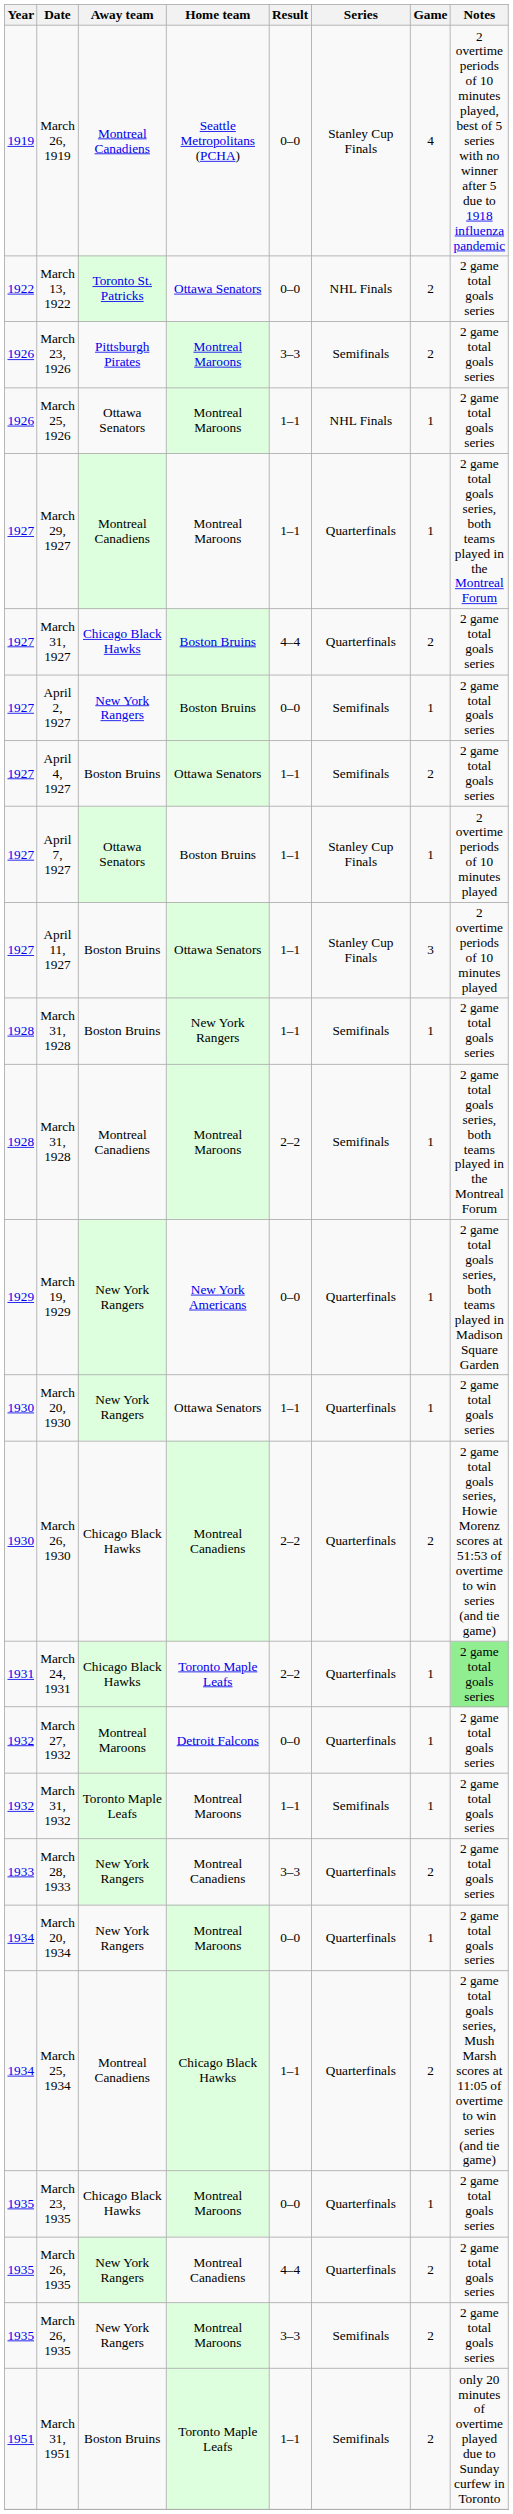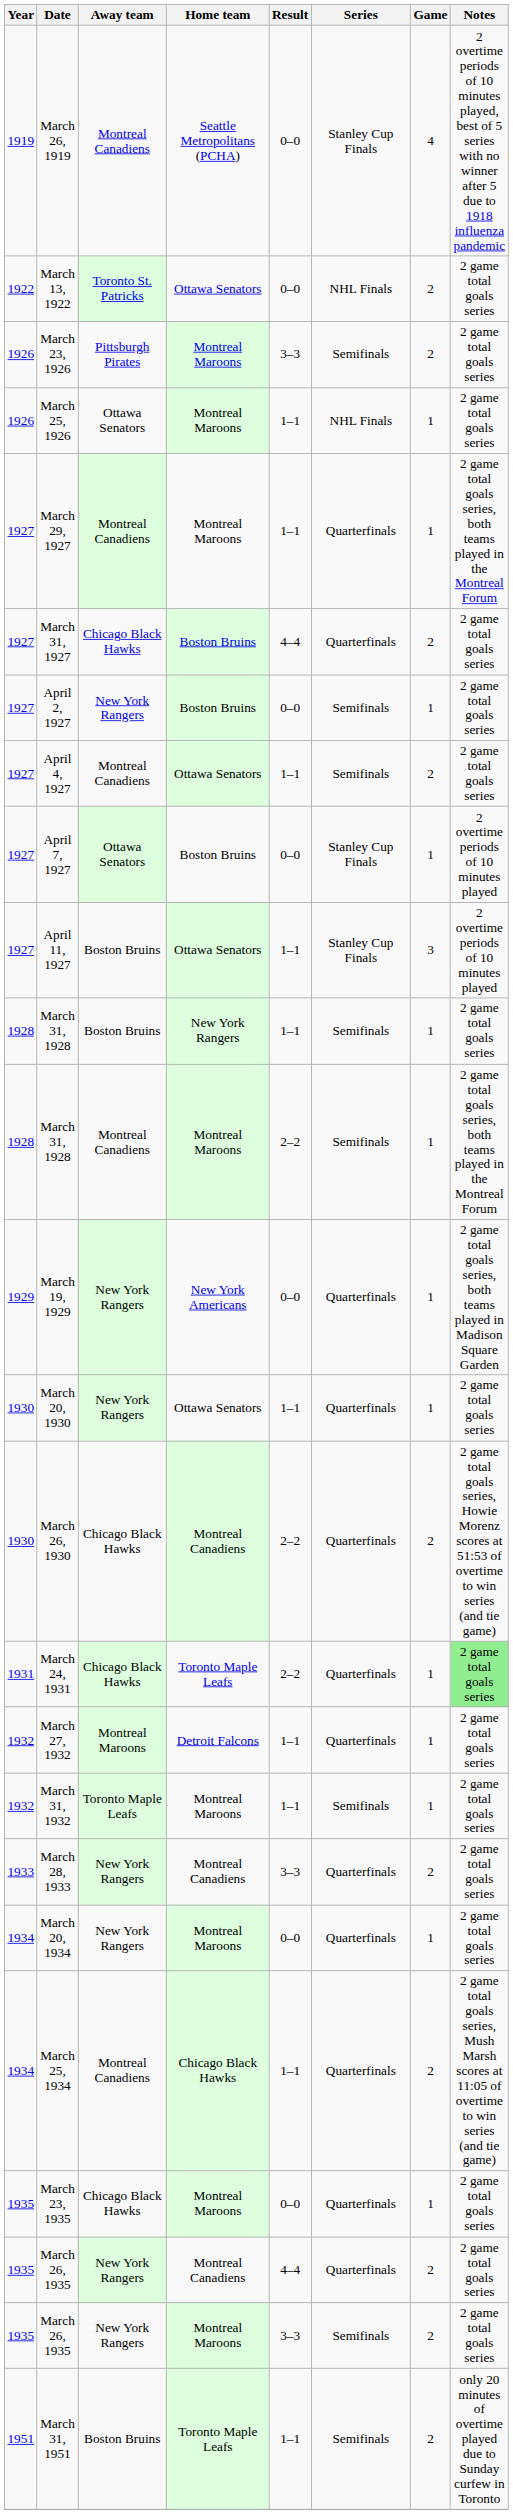 <table class="wikitable sortable" style="text-align:center">
 <tr>
 <th>Year</th>
 <th>Date</th>
 <th data-sort-type="text" style="width:180px">Away team</th>
 <th data-sort-type="text" style="width:180px">Home team</th>
 <th>Result</th>
 <th data-sort-type="text" style="width:180px">Series</th>
 <th>Game</th>
 <th>Notes</th>
 </tr>
 <tr>
 <td><a href='#'>1919</a></td>
 <td>March 26, 1919</td>
 <td><a href='#'>Montreal Canadiens</a></td>
 <td><a href='#'>Seattle Metropolitans</a> (<a href='#'>PCHA</a>)</td>
 <td>0–0</td>
 <td>Stanley Cup Finals</td>
 <td>4</td>
 <td>2 overtime periods of 10 minutes played, best of 5 series with no winner after 5 due to <a href='#'>1918 influenza pandemic</a></td>
 </tr>
 <tr>
 <td><a href='#'>1922</a></td>
 <td>March 13, 1922</td>
 <td bgcolor="#DDFFDD"><a href='#'>Toronto St. Patricks</a></td>
 <td><a href='#'>Ottawa Senators</a></td>
 <td>0–0</td>
 <td>NHL Finals</td>
 <td>2</td>
 <td>2 game total goals series</td>
 </tr>
 <tr>
 <td><a href='#'>1926</a></td>
 <td>March 23, 1926</td>
 <td><a href='#'>Pittsburgh Pirates</a></td>
 <td bgcolor="#DDFFDD"><a href='#'>Montreal Maroons</a></td>
 <td>3–3</td>
 <td>Semifinals</td>
 <td>2</td>
 <td>2 game total goals series</td>
 </tr>
 <tr>
 <td><a href='#'>1926</a></td>
 <td>March 25, 1926</td>
 <td>Ottawa Senators</td>
 <td bgcolor="#DDFFDD">Montreal Maroons</td>
 <td>1–1</td>
 <td>NHL Finals</td>
 <td>1</td>
 <td>2 game total goals series</td>
 </tr>
 <tr>
 <td><a href='#'>1927</a></td>
 <td>March 29, 1927</td>
 <td bgcolor="#DDFFDD">Montreal Canadiens</td>
 <td>Montreal Maroons</td>
 <td>1–1</td>
 <td>Quarterfinals</td>
 <td>1</td>
 <td>2 game total goals series, both teams played in the <a href='#'>Montreal Forum</a></td>
 </tr>
 <tr>
 <td><a href='#'>1927</a></td>
 <td>March 31, 1927</td>
 <td><a href='#'>Chicago Black Hawks</a></td>
 <td bgcolor="#DDFFDD"><a href='#'>Boston Bruins</a></td>
 <td>4–4</td>
 <td>Quarterfinals</td>
 <td>2</td>
 <td>2 game total goals series</td>
 </tr>
 <tr>
 <td><a href='#'>1927</a></td>
 <td>April 2, 1927</td>
 <td><a href='#'>New York Rangers</a></td>
 <td bgcolor="#DDFFDD">Boston Bruins</td>
 <td>0–0</td>
 <td>Semifinals</td>
 <td>1</td>
 <td>2 game total goals series</td>
 </tr>
 <tr>
 <td><a href='#'>1927</a></td>
 <td>April 4, 1927</td>
-<td>Boston Bruins</td>
+<td>Montreal Canadiens</td>
 <td bgcolor="#DDFFDD">Ottawa Senators</td>
 <td>1–1</td>
 <td>Semifinals</td>
 <td>2</td>
 <td>2 game total goals series</td>
 </tr>
 <tr>
 <td><a href='#'>1927</a></td>
 <td>April 7, 1927</td>
 <td bgcolor="#DDFFDD">Ottawa Senators</td>
 <td>Boston Bruins</td>
-<td>1–1</td>
+<td>0–0</td>
 <td>Stanley Cup Finals</td>
 <td>1</td>
 <td>2 overtime periods of 10 minutes played</td>
 </tr>
 <tr>
 <td><a href='#'>1927</a></td>
 <td>April 11, 1927</td>
 <td>Boston Bruins</td>
 <td bgcolor="#DDFFDD">Ottawa Senators</td>
 <td>1–1</td>
 <td>Stanley Cup Finals</td>
 <td>3</td>
 <td>2 overtime periods of 10 minutes played</td>
 </tr>
 <tr>
 <td><a href='#'>1928</a></td>
 <td>March 31, 1928</td>
 <td>Boston Bruins</td>
 <td bgcolor="#DDFFDD">New York Rangers</td>
 <td>1–1</td>
 <td>Semifinals</td>
 <td>1</td>
 <td>2 game total goals series</td>
 </tr>
 <tr>
 <td><a href='#'>1928</a></td>
 <td>March 31, 1928</td>
 <td>Montreal Canadiens</td>
 <td bgcolor="#DDFFDD">Montreal Maroons</td>
 <td>2–2</td>
 <td>Semifinals</td>
 <td>1</td>
 <td>2 game total goals series, both teams played in the Montreal Forum</td>
 </tr>
 <tr>
 <td><a href='#'>1929</a></td>
 <td>March 19, 1929</td>
 <td bgcolor="#DDFFDD">New York Rangers</td>
 <td><a href='#'>New York Americans</a></td>
 <td>0–0</td>
 <td>Quarterfinals</td>
 <td>1</td>
 <td>2 game total goals series, both teams played in Madison Square Garden</td>
 </tr>
 <tr>
 <td><a href='#'>1930</a></td>
 <td>March 20, 1930</td>
 <td bgcolor="#DDFFDD">New York Rangers</td>
 <td>Ottawa Senators</td>
 <td>1–1</td>
 <td>Quarterfinals</td>
 <td>1</td>
 <td>2 game total goals series</td>
 </tr>
 <tr>
 <td><a href='#'>1930</a></td>
 <td>March 26, 1930</td>
 <td>Chicago Black Hawks</td>
 <td bgcolor="#DDFFDD">Montreal Canadiens</td>
 <td>2–2</td>
 <td>Quarterfinals</td>
 <td>2</td>
 <td>2 game total goals series, Howie Morenz scores at 51:53 of overtime to win series (and tie game)</td>
 </tr>
 <tr>
 <td><a href='#'>1931</a></td>
 <td>March 24, 1931</td>
 <td bgcolor="#DDFFDD">Chicago Black Hawks</td>
 <td><a href='#'>Toronto Maple Leafs</a></td>
 <td>2–2</td>
 <td>Quarterfinals</td>
 <td>1</td>
 <td style="background: lightgreen;">2 game total goals series</td>
 </tr>
 <tr>
 <td><a href='#'>1932</a></td>
 <td>March 27, 1932</td>
 <td bgcolor="#DDFFDD">Montreal Maroons</td>
 <td><a href='#'>Detroit Falcons</a></td>
-<td>0–0</td>
+<td>1–1</td>
 <td>Quarterfinals</td>
 <td>1</td>
 <td>2 game total goals series</td>
 </tr>
 <tr>
 <td><a href='#'>1932</a></td>
 <td>March 31, 1932</td>
 <td bgcolor="#DDFFDD">Toronto Maple Leafs</td>
 <td>Montreal Maroons</td>
 <td>1–1</td>
 <td>Semifinals</td>
 <td>1</td>
 <td>2 game total goals series</td>
 </tr>
 <tr>
 <td><a href='#'>1933</a></td>
 <td>March 28, 1933</td>
 <td bgcolor="#DDFFDD">New York Rangers</td>
 <td>Montreal Canadiens</td>
 <td>3–3</td>
 <td>Quarterfinals</td>
 <td>2</td>
 <td>2 game total goals series</td>
 </tr>
 <tr>
 <td><a href='#'>1934</a></td>
 <td>March 20, 1934</td>
 <td>New York Rangers</td>
 <td bgcolor="#DDFFDD">Montreal Maroons</td>
 <td>0–0</td>
 <td>Quarterfinals</td>
 <td>1</td>
 <td>2 game total goals series</td>
 </tr>
 <tr>
 <td><a href='#'>1934</a></td>
 <td>March 25, 1934</td>
 <td>Montreal Canadiens</td>
 <td bgcolor="#DDFFDD">Chicago Black Hawks</td>
 <td>1–1</td>
 <td>Quarterfinals</td>
 <td>2</td>
 <td>2 game total goals series, Mush Marsh scores at 11:05 of overtime to win series (and tie game)</td>
 </tr>
 <tr>
 <td><a href='#'>1935</a></td>
 <td>March 23, 1935</td>
 <td>Chicago Black Hawks</td>
 <td bgcolor="#DDFFDD">Montreal Maroons</td>
 <td>0–0</td>
 <td>Quarterfinals</td>
 <td>1</td>
 <td>2 game total goals series</td>
 </tr>
 <tr>
 <td><a href='#'>1935</a></td>
 <td>March 26, 1935</td>
 <td bgcolor="#DDFFDD">New York Rangers</td>
 <td>Montreal Canadiens</td>
 <td>4–4</td>
 <td>Quarterfinals</td>
 <td>2</td>
 <td>2 game total goals series</td>
 </tr>
 <tr>
 <td><a href='#'>1935</a></td>
 <td>March 26, 1935</td>
 <td>New York Rangers</td>
 <td bgcolor="#DDFFDD">Montreal Maroons</td>
 <td>3–3</td>
 <td>Semifinals</td>
 <td>2</td>
 <td>2 game total goals series</td>
 </tr>
 <tr>
 <td><a href='#'>1951</a></td>
 <td>March 31, 1951</td>
 <td>Boston Bruins</td>
 <td bgcolor="#DDFFDD">Toronto Maple Leafs</td>
 <td>1–1</td>
 <td>Semifinals</td>
 <td>2</td>
 <td>only 20 minutes of overtime played due to Sunday curfew in Toronto</td>
 </tr>
 <tr>
 </tr>
 </table>
